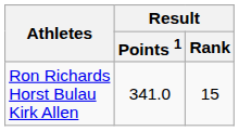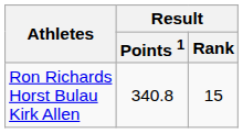 <table class="wikitable" border="1" style="font-size:90%">
 <tr>
 <th rowspan=2>Athletes</th>
 <th colspan=2>Result</th>
 </tr>
 <tr>
 <th>Points <sup>1</sup></th>
 <th>Rank</th>
 </tr>
 <tr>
 <td><a href='#'>Ron Richards</a><br><a href='#'>Horst Bulau</a><br><a href='#'>Kirk Allen</a></td>
-<td align=center>341.0</td>
+<td align=center>340.8</td>
 <td align=center>15</td>
 </tr>
 </table>
